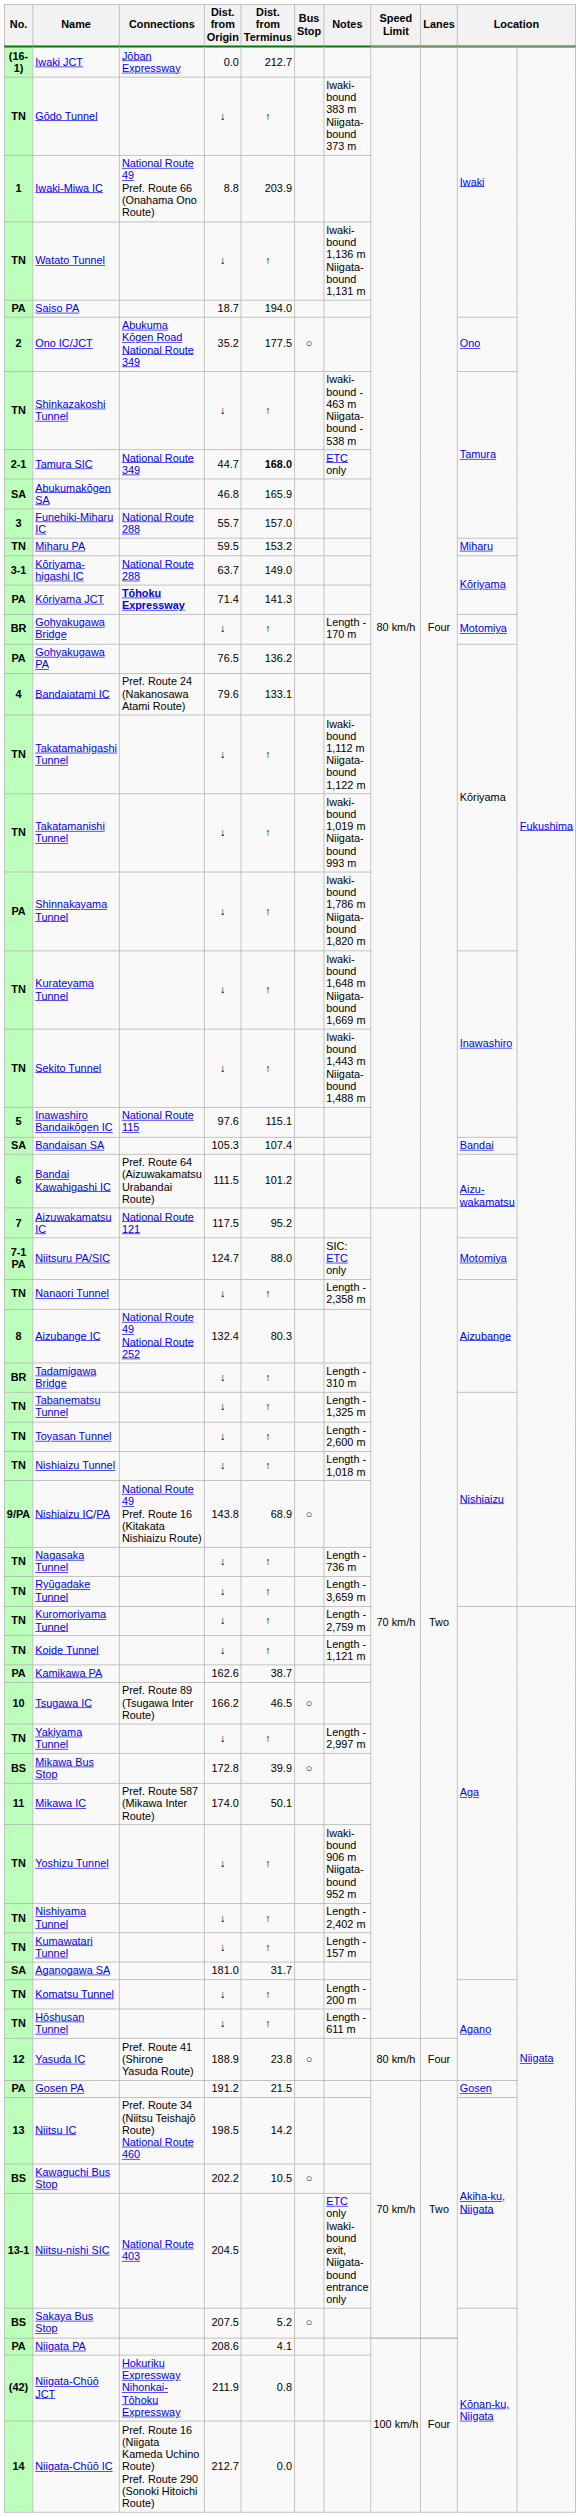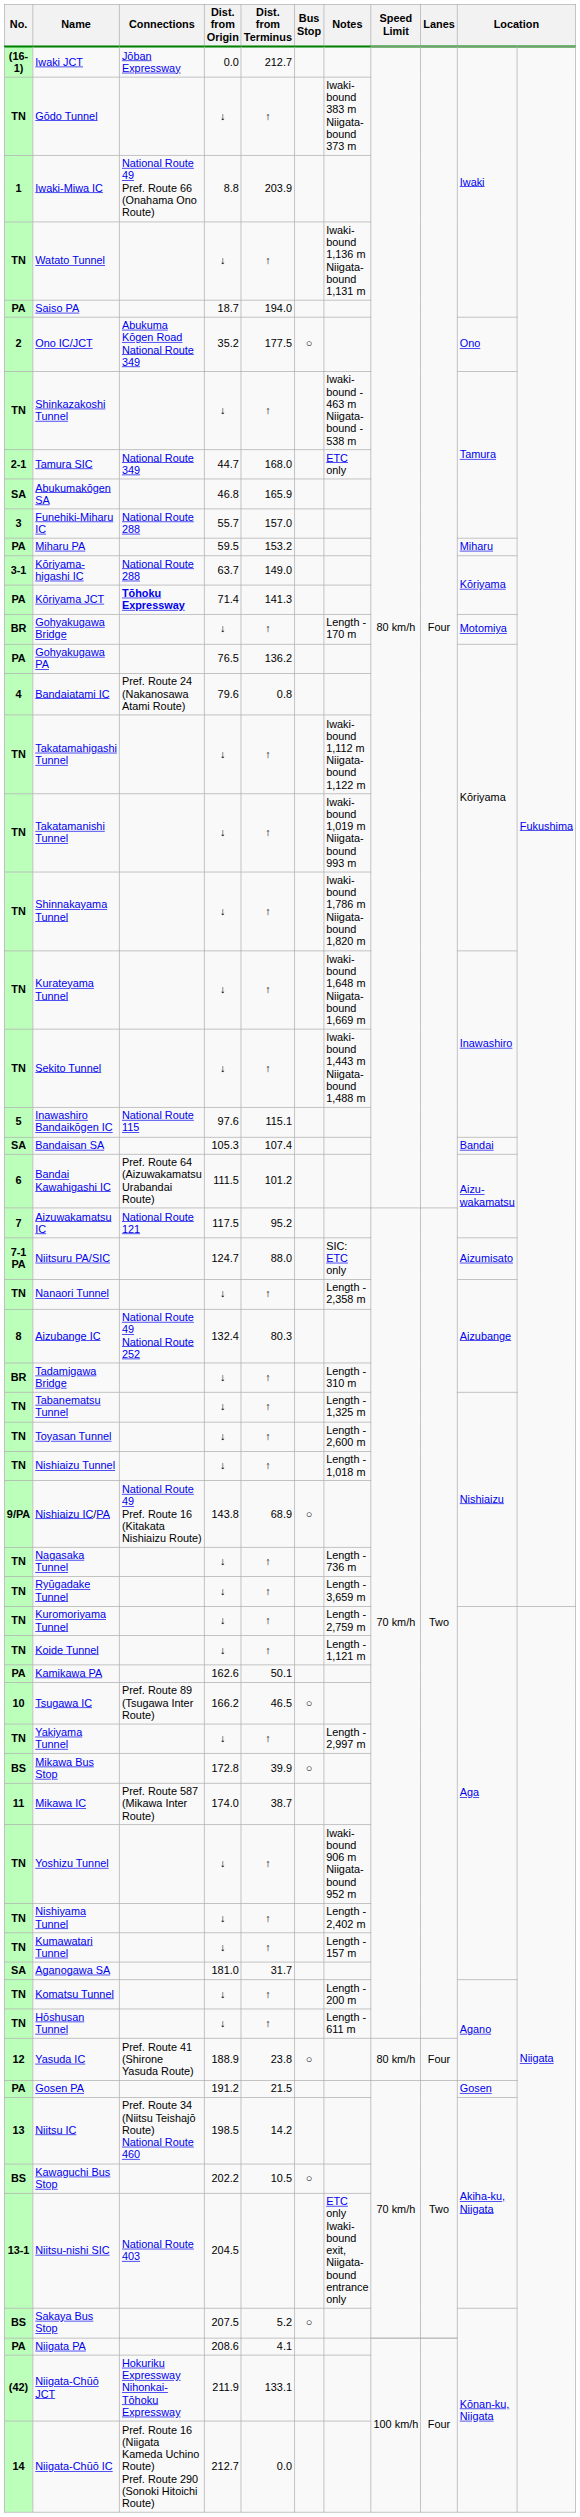 <table class="wikitable">
 <tr>
 <th style="border-bottom:3px solid green;">No.</th>
 <th style="border-bottom:3px solid green;">Name</th>
 <th style="border-bottom:3px solid green;">Connections</th>
 <th style="border-bottom:3px solid green;">Dist. from<br>Origin</th>
 <th style="border-bottom:3px solid green;">Dist. from<br>Terminus</th>
 <th style="border-bottom:3px solid green;">Bus Stop</th>
 <th style="border-bottom:3px solid green;">Notes</th>
 <th style="border-bottom:3px solid green;">Speed Limit</th>
 <th style="border-bottom:3px solid green;">Lanes</th>
 <th colspan="2" style="border-bottom:3px solid green;">Location</th>
 </tr>
 <tr>
 <th rowspan="2" style="background-color: #BFB;">(16-1)</th>
 <td rowspan="2"><a href='#'>Iwaki JCT</a></td>
 <td rowspan="2"> <a href='#'>Jōban Expressway</a></td>
 <td rowspan="2" style="text-align: right;">0.0</td>
 <td rowspan="2" style="text-align: right;">212.7</td>
 <td rowspan="2"></td>
 <td rowspan="2"></td>
 </tr>
 <tr>
 <td rowspan="28" style="text-align: center;">80 km/h</td>
 <td rowspan="28" style="text-align: center;">Four</td>
 <td rowspan="5"><a href='#'>Iwaki</a></td>
 <td rowspan="41" style="width:1em;"><a href='#'>Fukushima</a></td>
 </tr>
 <tr>
 <th style="background-color: #BFB;">TN</th>
 <td><a href='#'>Gōdo Tunnel</a></td>
 <td></td>
 <td style="text-align: center;">↓</td>
 <td style="text-align: center;">↑</td>
 <td></td>
 <td>Iwaki-bound 383 m<br>Niigata-bound 373 m</td>
 </tr>
 <tr>
 <th style="background-color: #BFB;">1</th>
 <td><a href='#'>Iwaki-Miwa IC</a></td>
 <td> <a href='#'>National Route 49</a><br>Pref. Route 66 (Onahama Ono Route)</td>
 <td style="text-align: right;">8.8</td>
 <td style="text-align: right;">203.9</td>
 <td></td>
 <td></td>
 </tr>
 <tr>
 <th style="background-color: #BFB;">TN</th>
 <td><a href='#'>Watato Tunnel</a></td>
 <td></td>
 <td style="text-align: center;">↓</td>
 <td style="text-align: center;">↑</td>
 <td></td>
 <td>Iwaki-bound 1,136 m<br>Niigata-bound 1,131 m</td>
 </tr>
 <tr>
 <th style="background-color: #BFB;">PA</th>
 <td><a href='#'>Saiso PA</a></td>
 <td></td>
 <td style="text-align: right;">18.7</td>
 <td style="text-align: right;">194.0</td>
 <td></td>
 <td></td>
 </tr>
 <tr>
 <th style="background-color: #BFB;">2</th>
 <td><a href='#'>Ono IC/JCT</a></td>
 <td> <a href='#'>Abukuma Kōgen Road</a><br> <a href='#'>National Route 349</a></td>
 <td style="text-align: right;">35.2</td>
 <td style="text-align: right;">177.5</td>
 <td style="text-align: center;">○</td>
 <td></td>
 <td rowspan="2"><a href='#'>Ono</a></td>
 </tr>
 <tr>
 <th rowspan="2" style="background-color: #BFB;">TN</th>
 <td rowspan="2"><a href='#'>Shinkazakoshi Tunnel</a></td>
 <td rowspan="2"></td>
 <td rowspan="2" style="text-align: center;">↓</td>
 <td rowspan="2" style="text-align: center;">↑</td>
 <td rowspan="2"></td>
 <td rowspan="2">Iwaki-bound - 463 m<br>Niigata-bound - 538 m</td>
 </tr>
 <tr>
 <td rowspan="4"><a href='#'>Tamura</a></td>
 </tr>
 <tr>
 <th style="background-color: #BFB;">2-1</th>
 <td><a href='#'>Tamura SIC</a></td>
 <td> <a href='#'>National Route 349</a></td>
 <td style="text-align: right;">44.7</td>
-<td style="text-align: right;"><strong>168.0</strong></td>
+<td style="text-align: right;">168.0</td>
 <td></td>
 <td><a href='#'>ETC</a> only</td>
 </tr>
 <tr>
 <th style="background-color: #BFB;">SA</th>
 <td><a href='#'>Abukumakōgen SA</a></td>
 <td></td>
 <td style="text-align: right;">46.8</td>
 <td style="text-align: right;">165.9</td>
 <td></td>
 <td></td>
 </tr>
 <tr>
 <th style="background-color: #BFB;">3</th>
 <td><a href='#'>Funehiki-Miharu IC</a></td>
 <td> <a href='#'>National Route 288</a></td>
 <td style="text-align: right;">55.7</td>
 <td style="text-align: right;">157.0</td>
 <td></td>
 </tr>
 <tr>
-<th style="background-color: #BFB;">TN</th>
+<th style="background-color: #BFB;">PA</th>
 <td><a href='#'>Miharu PA</a></td>
 <td></td>
 <td style="text-align: right;">59.5</td>
 <td style="text-align: right;">153.2</td>
 <td></td>
 <td></td>
 <td><a href='#'>Miharu</a></td>
 </tr>
 <tr>
 <th style="background-color: #BFB;">3-1</th>
 <td><a href='#'>Kōriyama-higashi IC</a></td>
 <td> <a href='#'>National Route 288</a></td>
 <td style="text-align: right;">63.7</td>
 <td style="text-align: right;">149.0</td>
 <td></td>
 <td></td>
 <td rowspan="3"><a href='#'>Kōriyama</a></td>
 </tr>
 <tr>
 <th style="background-color: #BFB;">PA</th>
 <td><a href='#'>Kōriyama JCT</a></td>
 <td><strong> <a href='#'>Tōhoku Expressway</a></strong></td>
 <td style="text-align: right;">71.4</td>
 <td style="text-align: right;">141.3</td>
 <td></td>
 <td></td>
 </tr>
 <tr>
 <th rowspan="2" style="background-color: #BFB;">BR</th>
 <td rowspan="2"><a href='#'>Gohyakugawa Bridge</a></td>
 <td rowspan="2"></td>
 <td rowspan="2" style="text-align: center;">↓</td>
 <td rowspan="2" style="text-align: center;">↑</td>
 <td rowspan="2"></td>
 <td rowspan="2">Length - 170 m</td>
 </tr>
 <tr>
 <td><a href='#'>Motomiya</a></td>
 </tr>
 <tr>
 <th style="background-color: #BFB;">PA</th>
 <td><a href='#'>Gohyakugawa PA</a></td>
 <td></td>
 <td style="text-align: right;">76.5</td>
 <td style="text-align: right;">136.2</td>
 <td></td>
 <td></td>
 <td rowspan="6">Kōriyama</td>
 </tr>
 <tr>
 <th style="background-color: #BFB;">4</th>
 <td><a href='#'>Bandaiatami IC</a></td>
 <td>Pref. Route 24 (Nakanosawa Atami Route)</td>
 <td style="text-align: right;">79.6</td>
-<td style="text-align: right;">133.1</td>
+<td style="text-align: right;">0.8</td>
 <td></td>
 <td></td>
 </tr>
 <tr>
 <th style="background-color: #BFB;">TN</th>
 <td><a href='#'>Takatamahigashi Tunnel</a></td>
 <td></td>
 <td style="text-align: center;">↓</td>
 <td style="text-align: center;">↑</td>
 <td></td>
 <td>Iwaki-bound 1,112 m<br>Niigata-bound 1,122 m</td>
 </tr>
 <tr>
 <th style="background-color: #BFB;">TN</th>
 <td><a href='#'>Takatamanishi Tunnel</a></td>
 <td></td>
 <td style="text-align: center;">↓</td>
 <td style="text-align: center;">↑</td>
 <td></td>
 <td>Iwaki-bound 1,019 m<br>Niigata-bound 993 m</td>
 </tr>
 <tr>
-<th style="background-color: #BFB;">PA</th>
+<th style="background-color: #BFB;">TN</th>
 <td><a href='#'>Shinnakayama Tunnel</a></td>
 <td></td>
 <td style="text-align: center;">↓</td>
 <td style="text-align: center;">↑</td>
 <td></td>
 <td>Iwaki-bound 1,786 m<br>Niigata-bound 1,820 m</td>
 </tr>
 <tr>
 <th rowspan="2" style="background-color: #BFB;">TN</th>
 <td rowspan="2"><a href='#'>Kurateyama Tunnel</a></td>
 <td rowspan="2"></td>
 <td rowspan="2" style="text-align: center;">↓</td>
 <td rowspan="2" style="text-align: center;">↑</td>
 <td rowspan="2"></td>
 <td rowspan="2">Iwaki-bound 1,648 m<br>Niigata-bound 1,669 m</td>
 </tr>
 <tr>
 <td rowspan="3"><a href='#'>Inawashiro</a></td>
 </tr>
 <tr>
 <th style="background-color: #BFB;">TN</th>
 <td><a href='#'>Sekito Tunnel</a></td>
 <td></td>
 <td style="text-align: center;">↓</td>
 <td style="text-align: center;">↑</td>
 <td></td>
 <td>Iwaki-bound 1,443 m<br>Niigata-bound 1,488 m</td>
 </tr>
 <tr>
 <th style="background-color: #BFB;">5</th>
 <td><a href='#'>Inawashiro Bandaikōgen IC</a></td>
 <td> <a href='#'>National Route 115</a></td>
 <td style="text-align: right;">97.6</td>
 <td style="text-align: right;">115.1</td>
 <td></td>
 <td></td>
 </tr>
 <tr>
 <th style="background-color: #BFB;">SA</th>
 <td><a href='#'>Bandaisan SA</a></td>
 <td></td>
 <td style="text-align: right;">105.3</td>
 <td style="text-align: right;">107.4</td>
 <td></td>
 <td></td>
 <td><a href='#'>Bandai</a></td>
 </tr>
 <tr>
 <th style="background-color: #BFB;">6</th>
 <td><a href='#'>Bandai Kawahigashi IC</a></td>
 <td>Pref. Route 64 (Aizuwakamatsu Urabandai Route)</td>
 <td style="text-align: right;">111.5</td>
 <td style="text-align: right;">101.2</td>
 <td></td>
 <td></td>
 <td rowspan="3"><a href='#'>Aizu-<br>wakamatsu</a></td>
 </tr>
 <tr>
 <th rowspan="2" style="background-color: #BFB;">7</th>
 <td rowspan="2"><a href='#'>Aizuwakamatsu IC</a></td>
 <td rowspan="2"> <a href='#'>National Route 121</a></td>
 <td rowspan="2" style="text-align: right;">117.5</td>
 <td rowspan="2" style="text-align: right;">95.2</td>
 <td rowspan="2"></td>
 <td rowspan="2"></td>
 </tr>
 <tr>
 <td rowspan="27" style="text-align: center;">70 km/h</td>
 <td rowspan="27" style="text-align: center;">Two</td>
 </tr>
 <tr>
 <th style="background-color: #BFB;">7-1<br>PA</th>
 <td><a href='#'>Niitsuru PA/SIC</a></td>
 <td></td>
 <td style="text-align: right;">124.7</td>
 <td style="text-align: right;">88.0</td>
 <td></td>
 <td>SIC: <a href='#'>ETC</a> only</td>
-<td><a href='#'>Motomiya</a></td>
+<td><a href='#'>Aizumisato</a></td>
 </tr>
 <tr>
 <th style="background-color: #BFB;">TN</th>
 <td><a href='#'>Nanaori Tunnel</a></td>
 <td></td>
 <td style="text-align: center;">↓</td>
 <td style="text-align: center;">↑</td>
 <td></td>
 <td>Length - 2,358 m</td>
 <td rowspan="4"><a href='#'>Aizubange</a></td>
 </tr>
 <tr>
 <th style="background-color: #BFB;">8</th>
 <td><a href='#'>Aizubange IC</a></td>
 <td> <a href='#'>National Route 49</a><br> <a href='#'>National Route 252</a></td>
 <td style="text-align: right;">132.4</td>
 <td style="text-align: right;">80.3</td>
 <td></td>
 <td></td>
 </tr>
 <tr>
 <th style="background-color: #BFB;">BR</th>
 <td><a href='#'>Tadamigawa Bridge</a></td>
 <td></td>
 <td style="text-align: center;">↓</td>
 <td style="text-align: center;">↑</td>
 <td></td>
 <td>Length - 310 m</td>
 </tr>
 <tr>
 <th rowspan="2" style="background-color: #BFB;">TN</th>
 <td rowspan="2"><a href='#'>Tabanematsu Tunnel</a></td>
 <td rowspan="2"></td>
 <td rowspan="2" style="text-align: center;">↓</td>
 <td rowspan="2" style="text-align: center;">↑</td>
 <td rowspan="2"></td>
 <td rowspan="2">Length - 1,325 m</td>
 </tr>
 <tr>
 <td rowspan="7"><a href='#'>Nishiaizu</a></td>
 </tr>
 <tr>
 <th style="background-color: #BFB;">TN</th>
 <td><a href='#'>Toyasan Tunnel</a></td>
 <td></td>
 <td style="text-align: center;">↓</td>
 <td style="text-align: center;">↑</td>
 <td></td>
 <td>Length - 2,600 m</td>
 </tr>
 <tr>
 <th style="background-color: #BFB;">TN</th>
 <td><a href='#'>Nishiaizu Tunnel</a></td>
 <td></td>
 <td style="text-align: center;">↓</td>
 <td style="text-align: center;">↑</td>
 <td></td>
 <td>Length - 1,018 m</td>
 </tr>
 <tr>
 <th style="background-color: #BFB;">9/PA</th>
 <td><a href='#'>Nishiaizu IC</a>/<a href='#'>PA</a></td>
 <td> <a href='#'>National Route 49</a><br>Pref. Route 16 (Kitakata Nishiaizu Route)</td>
 <td style="text-align: right;">143.8</td>
 <td style="text-align: right;">68.9</td>
 <td style="text-align: center;">○</td>
 <td></td>
 </tr>
 <tr>
 <th style="background-color: #BFB;">TN</th>
 <td><a href='#'>Nagasaka Tunnel</a></td>
 <td></td>
 <td style="text-align: center;">↓</td>
 <td style="text-align: center;">↑</td>
 <td></td>
 <td>Length - 736 m</td>
 </tr>
 <tr>
 <th style="background-color: #BFB;">TN</th>
 <td><a href='#'>Ryūgadake Tunnel</a></td>
 <td></td>
 <td style="text-align: center;">↓</td>
 <td style="text-align: center;">↑</td>
 <td></td>
 <td>Length - 3,659 m</td>
 </tr>
 <tr>
 <th rowspan="2" style="background-color: #BFB;">TN</th>
 <td rowspan="2"><a href='#'>Kuromoriyama Tunnel</a></td>
 <td rowspan="2"></td>
 <td rowspan="2" style="text-align: center;">↓</td>
 <td rowspan="2" style="text-align: center;">↑</td>
 <td rowspan="2"></td>
 <td rowspan="2">Length - 2,759 m</td>
 </tr>
 <tr>
 <td rowspan="11"><a href='#'>Aga</a></td>
 <td rowspan="25" style="width:1em;"><a href='#'>Niigata</a></td>
 </tr>
 <tr>
 <th style="background-color: #BFB;">TN</th>
 <td><a href='#'>Koide Tunnel</a></td>
 <td></td>
 <td style="text-align: center;">↓</td>
 <td style="text-align: center;">↑</td>
 <td></td>
 <td>Length - 1,121 m</td>
 </tr>
 <tr>
 <th style="background-color: #BFB;">PA</th>
 <td><a href='#'>Kamikawa PA</a></td>
 <td></td>
 <td style="text-align: right;">162.6</td>
-<td style="text-align: right;">38.7</td>
+<td style="text-align: right;">50.1</td>
 <td></td>
 <td></td>
 </tr>
 <tr>
 <th style="background-color: #BFB;">10</th>
 <td><a href='#'>Tsugawa IC</a></td>
 <td>Pref. Route 89 (Tsugawa Inter Route)</td>
 <td style="text-align: right;">166.2</td>
 <td style="text-align: right;">46.5</td>
 <td style="text-align: center;">○</td>
 <td></td>
 </tr>
 <tr>
 <th style="background-color: #BFB;">TN</th>
 <td><a href='#'>Yakiyama Tunnel</a></td>
 <td></td>
 <td style="text-align: center;">↓</td>
 <td style="text-align: center;">↑</td>
 <td></td>
 <td>Length - 2,997 m</td>
 </tr>
 <tr>
 <th style="background-color: #BFB;">BS</th>
 <td><a href='#'>Mikawa Bus Stop</a></td>
 <td></td>
 <td style="text-align: right;">172.8</td>
 <td style="text-align: right;">39.9</td>
 <td style="text-align: center;">○</td>
 <td></td>
 </tr>
 <tr>
 <th style="background-color: #BFB;">11</th>
 <td><a href='#'>Mikawa IC</a></td>
 <td>Pref. Route 587 (Mikawa Inter Route)</td>
 <td style="text-align: right;">174.0</td>
-<td style="text-align: right;">50.1</td>
+<td style="text-align: right;">38.7</td>
 <td></td>
 <td></td>
 </tr>
 <tr>
 <th style="background-color: #BFB;">TN</th>
 <td><a href='#'>Yoshizu Tunnel</a></td>
 <td></td>
 <td style="text-align: center;">↓</td>
 <td style="text-align: center;">↑</td>
 <td></td>
 <td>Iwaki-bound 906 m<br>Niigata-bound 952 m</td>
 </tr>
 <tr>
 <th style="background-color: #BFB;">TN</th>
 <td><a href='#'>Nishiyama Tunnel</a></td>
 <td></td>
 <td style="text-align: center;">↓</td>
 <td style="text-align: center;">↑</td>
 <td></td>
 <td>Length - 2,402 m</td>
 </tr>
 <tr>
 <th style="background-color: #BFB;">TN</th>
 <td><a href='#'>Kumawatari Tunnel</a></td>
 <td></td>
 <td style="text-align: center;">↓</td>
 <td style="text-align: center;">↑</td>
 <td></td>
 <td>Length - 157 m</td>
 </tr>
 <tr>
 <th style="background-color: #BFB;">SA</th>
 <td><a href='#'>Aganogawa SA</a></td>
 <td></td>
 <td style="text-align: right;">181.0</td>
 <td style="text-align: right;">31.7</td>
 <td></td>
 <td></td>
 </tr>
 <tr>
 <th style="background-color: #BFB;">TN</th>
 <td><a href='#'>Komatsu Tunnel</a></td>
 <td></td>
 <td style="text-align: center;">↓</td>
 <td style="text-align: center;">↑</td>
 <td></td>
 <td>Length - 200 m</td>
 <td rowspan="4"><a href='#'>Agano</a></td>
 </tr>
 <tr>
 <th style="background-color: #BFB;">TN</th>
 <td><a href='#'>Hōshusan Tunnel</a></td>
 <td></td>
 <td style="text-align: center;">↓</td>
 <td style="text-align: center;">↑</td>
 <td></td>
 <td>Length - 611 m</td>
 </tr>
 <tr>
 <th rowspan="2" style="background-color: #BFB;">12</th>
 <td rowspan="2"><a href='#'>Yasuda IC</a></td>
 <td rowspan="2">Pref. Route 41 (Shirone Yasuda Route)</td>
 <td rowspan="2" style="text-align: right;">188.9</td>
 <td rowspan="2" style="text-align: right;">23.8</td>
 <td rowspan="2" style="text-align: center;">○</td>
 <td rowspan="2"></td>
 </tr>
 <tr>
 <td rowspan="2" style="text-align: center;">80 km/h</td>
 <td rowspan="2" style="text-align: center;">Four</td>
 </tr>
 <tr>
 <th rowspan="2" style="background-color: #BFB;">PA</th>
 <td rowspan="2"><a href='#'>Gosen PA</a></td>
 <td rowspan="2"></td>
 <td rowspan="2" style="text-align: right;">191.2</td>
 <td rowspan="2" style="text-align: right;">21.5</td>
 <td rowspan="2"></td>
 <td rowspan="2"></td>
 <td rowspan="2"><a href='#'>Gosen</a></td>
 </tr>
 <tr>
 <td rowspan="5" style="text-align: center;">70 km/h</td>
 <td rowspan="5" style="text-align: center;">Two</td>
 </tr>
 <tr>
 <th style="background-color: #BFB;">13</th>
 <td><a href='#'>Niitsu IC</a></td>
 <td>Pref. Route 34 (Niitsu Teishajō Route)<br> <a href='#'>National Route 460</a></td>
 <td style="text-align: right;">198.5</td>
 <td style="text-align: right;">14.2</td>
 <td></td>
 <td></td>
 <td rowspan="3"><a href='#'>Akiha-ku, Niigata</a></td>
 </tr>
 <tr>
 <th style="background-color: #BFB;">BS</th>
 <td><a href='#'>Kawaguchi Bus Stop</a></td>
 <td></td>
 <td style="text-align: right;">202.2</td>
 <td style="text-align: right;">10.5</td>
 <td style="text-align: center;">○</td>
 <td></td>
 </tr>
 <tr>
 <th style="background-color: #BFB;">13-1</th>
 <td><a href='#'>Niitsu-nishi SIC</a></td>
 <td> <a href='#'>National Route 403</a></td>
 <td style="text-align: right;">204.5</td>
 <td style="text-align: right;"></td>
 <td style="text-align: center;"></td>
 <td><a href='#'>ETC</a> only<br>Iwaki-bound exit, Niigata-bound entrance only</td>
 </tr>
 <tr>
 <th style="background-color: #BFB;">BS</th>
 <td><a href='#'>Sakaya Bus Stop</a></td>
 <td></td>
 <td style="text-align: right;">207.5</td>
 <td style="text-align: right;">5.2</td>
 <td style="text-align: center;">○</td>
 <td></td>
 <td rowspan="5"><a href='#'>Kōnan-ku, Niigata</a></td>
 </tr>
 <tr>
 <th rowspan="2" style="background-color: #BFB;">PA</th>
 <td rowspan="2"><a href='#'>Niigata PA</a></td>
 <td rowspan="2"></td>
 <td rowspan="2" style="text-align: right;">208.6</td>
 <td rowspan="2" style="text-align: right;">4.1</td>
 <td rowspan="2"></td>
 <td rowspan="2"></td>
 </tr>
 <tr>
 <td rowspan="3" style="text-align: center;">100 km/h</td>
 <td rowspan="3" style="text-align: center;">Four</td>
 </tr>
 <tr>
 <th style="background-color: #BFB;">(42)</th>
 <td><a href='#'>Niigata-Chūō JCT</a></td>
 <td> <a href='#'>Hokuriku Expressway</a><br> <a href='#'>Nihonkai-Tōhoku Expressway</a></td>
 <td style="text-align: right;">211.9</td>
-<td style="text-align: right;">0.8</td>
+<td style="text-align: right;">133.1</td>
 <td></td>
 <td></td>
 </tr>
 <tr>
 <th style="background-color: #BFB;">14</th>
 <td><a href='#'>Niigata-Chūō IC</a></td>
 <td>Pref. Route 16 (Niigata Kameda Uchino Route)<br>Pref. Route 290 (Sonoki Hitoichi Route)</td>
 <td style="text-align: right;">212.7</td>
 <td style="text-align: right;">0.0</td>
 <td></td>
 <td></td>
 </tr>
 </table>
